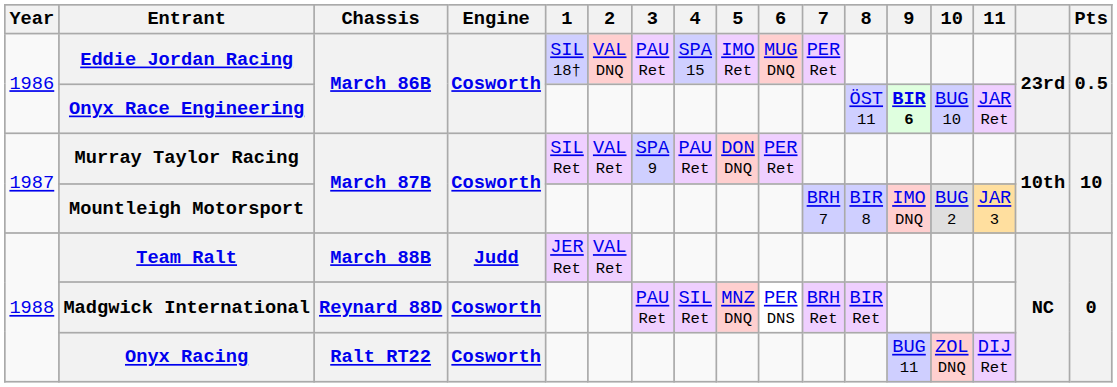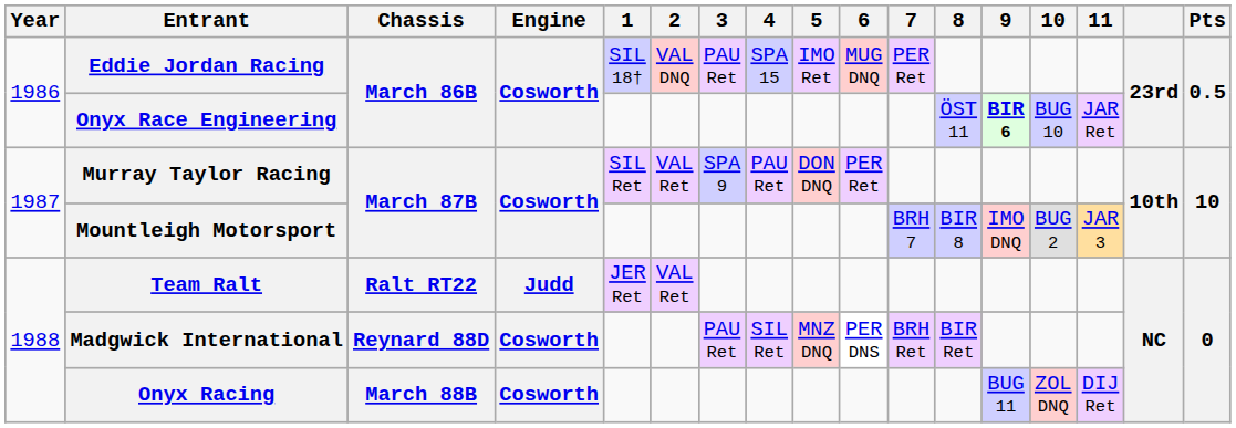 <table class="wikitable" style="text-align:center; font-size:85%">
 <tr>
 <th>Year</th>
 <th>Entrant</th>
 <th>Chassis</th>
 <th>Engine</th>
 <th>1</th>
 <th>2</th>
 <th>3</th>
 <th>4</th>
 <th>5</th>
 <th>6</th>
 <th>7</th>
 <th>8</th>
 <th>9</th>
 <th>10</th>
 <th>11</th>
 <th></th>
 <th>Pts</th>
 </tr>
 <tr>
 <td rowspan=2><a href='#'>1986</a></td>
 <th nowrap><a href='#'>Eddie Jordan Racing</a></th>
 <th rowspan=2 nowrap><a href='#'>March 86B</a></th>
 <th rowspan=2><a href='#'>Cosworth</a></th>
 <td style="background:#CFCFFF;"><a href='#'>SIL</a><br><small>18†</small></td>
 <td style="background:#FFCFCF;"><a href='#'>VAL</a><br><small>DNQ</small></td>
 <td style="background:#EFCFFF;"><a href='#'>PAU</a><br><small>Ret</small></td>
 <td style="background:#CFCFFF;"><a href='#'>SPA</a><br><small>15</small></td>
 <td style="background:#EFCFFF;"><a href='#'>IMO</a><br><small>Ret</small></td>
 <td style="background:#FFCFCF;"><a href='#'>MUG</a><br><small>DNQ</small></td>
 <td style="background:#EFCFFF;"><a href='#'>PER</a><br><small>Ret</small></td>
 <td></td>
 <td></td>
 <td></td>
 <td></td>
 <th rowspan=2>23rd</th>
 <th rowspan=2>0.5</th>
 </tr>
 <tr>
 <th nowrap><a href='#'>Onyx Race Engineering</a></th>
 <td></td>
 <td></td>
 <td></td>
 <td></td>
 <td></td>
 <td></td>
 <td></td>
 <td style="background:#CFCFFF;"><a href='#'>ÖST</a><br><small>11</small></td>
 <td style="background:#DFFFDF;"><strong><a href='#'>BIR</a><br><small>6</small></strong></td>
 <td style="background:#CFCFFF;"><a href='#'>BUG</a><br><small>10</small></td>
 <td style="background:#EFCFFF;"><a href='#'>JAR</a><br><small>Ret</small></td>
 </tr>
 <tr>
 <td rowspan=2><a href='#'>1987</a></td>
 <th nowrap>Murray Taylor Racing</th>
 <th rowspan=2 nowrap><a href='#'>March 87B</a></th>
 <th rowspan=2><a href='#'>Cosworth</a></th>
 <td style="background:#EFCFFF;"><a href='#'>SIL</a><br><small>Ret</small></td>
 <td style="background:#EFCFFF;"><a href='#'>VAL</a><br><small>Ret</small></td>
 <td style="background:#CFCFFF;"><a href='#'>SPA</a><br><small>9</small></td>
 <td style="background:#EFCFFF;"><a href='#'>PAU</a><br><small>Ret</small></td>
 <td style="background:#FFCFCF;"><a href='#'>DON</a><br><small>DNQ</small></td>
 <td style="background:#EFCFFF;"><a href='#'>PER</a><br><small>Ret</small></td>
 <td></td>
 <td></td>
 <td></td>
 <td></td>
 <td></td>
 <th rowspan=2>10th</th>
 <th rowspan=2>10</th>
 </tr>
 <tr>
 <th nowrap>Mountleigh Motorsport</th>
 <td></td>
 <td></td>
 <td></td>
 <td></td>
 <td></td>
 <td></td>
 <td style="background:#CFCFFF;"><a href='#'>BRH</a><br><small>7</small></td>
 <td style="background:#CFCFFF;"><a href='#'>BIR</a><br><small>8</small></td>
 <td style="background:#FFCFCF;"><a href='#'>IMO</a><br><small>DNQ</small></td>
 <td style="background:#DFDFDF;"><a href='#'>BUG</a><br><small>2</small></td>
 <td style="background:#FFDF9F;"><a href='#'>JAR</a><br><small>3</small></td>
 </tr>
 <tr>
 <td rowspan=3><a href='#'>1988</a></td>
 <th nowrap><a href='#'>Team Ralt</a></th>
-<th nowrap><a href='#'>March 88B</a></th>
+<th nowrap><a href='#'>Ralt RT22</a></th>
 <th><a href='#'>Judd</a></th>
 <td style="background:#EFCFFF;"><a href='#'>JER</a><br><small>Ret</small></td>
 <td style="background:#EFCFFF;"><a href='#'>VAL</a><br><small>Ret</small></td>
 <td></td>
 <td></td>
 <td></td>
 <td></td>
 <td></td>
 <td></td>
 <td></td>
 <td></td>
 <td></td>
 <th rowspan=3>NC</th>
 <th rowspan=3>0</th>
 </tr>
 <tr>
 <th nowrap>Madgwick International</th>
 <th nowrap><a href='#'>Reynard 88D</a></th>
 <th><a href='#'>Cosworth</a></th>
 <td></td>
 <td></td>
 <td style="background:#EFCFFF;"><a href='#'>PAU</a><br><small>Ret</small></td>
 <td style="background:#EFCFFF;"><a href='#'>SIL</a><br><small>Ret</small></td>
 <td style="background:#FFCFCF;"><a href='#'>MNZ</a><br><small>DNQ</small></td>
 <td style="background:#FFFFFF;"><a href='#'>PER</a><br><small>DNS</small></td>
 <td style="background:#EFCFFF;"><a href='#'>BRH</a><br><small>Ret</small></td>
 <td style="background:#EFCFFF;"><a href='#'>BIR</a><br><small>Ret</small></td>
 <td></td>
 <td></td>
 <td></td>
 </tr>
 <tr>
 <th nowrap><a href='#'>Onyx Racing</a></th>
-<th nowrap><a href='#'>Ralt RT22</a></th>
+<th nowrap><a href='#'>March 88B</a></th>
 <th><a href='#'>Cosworth</a></th>
 <td></td>
 <td></td>
 <td></td>
 <td></td>
 <td></td>
 <td></td>
 <td></td>
 <td></td>
 <td style="background:#CFCFFF;"><a href='#'>BUG</a><br><small>11</small></td>
 <td style="background:#FFCFCF;"><a href='#'>ZOL</a><br><small>DNQ</small></td>
 <td style="background:#EFCFFF;"><a href='#'>DIJ</a><br><small>Ret</small></td>
 </tr>
 </table>
